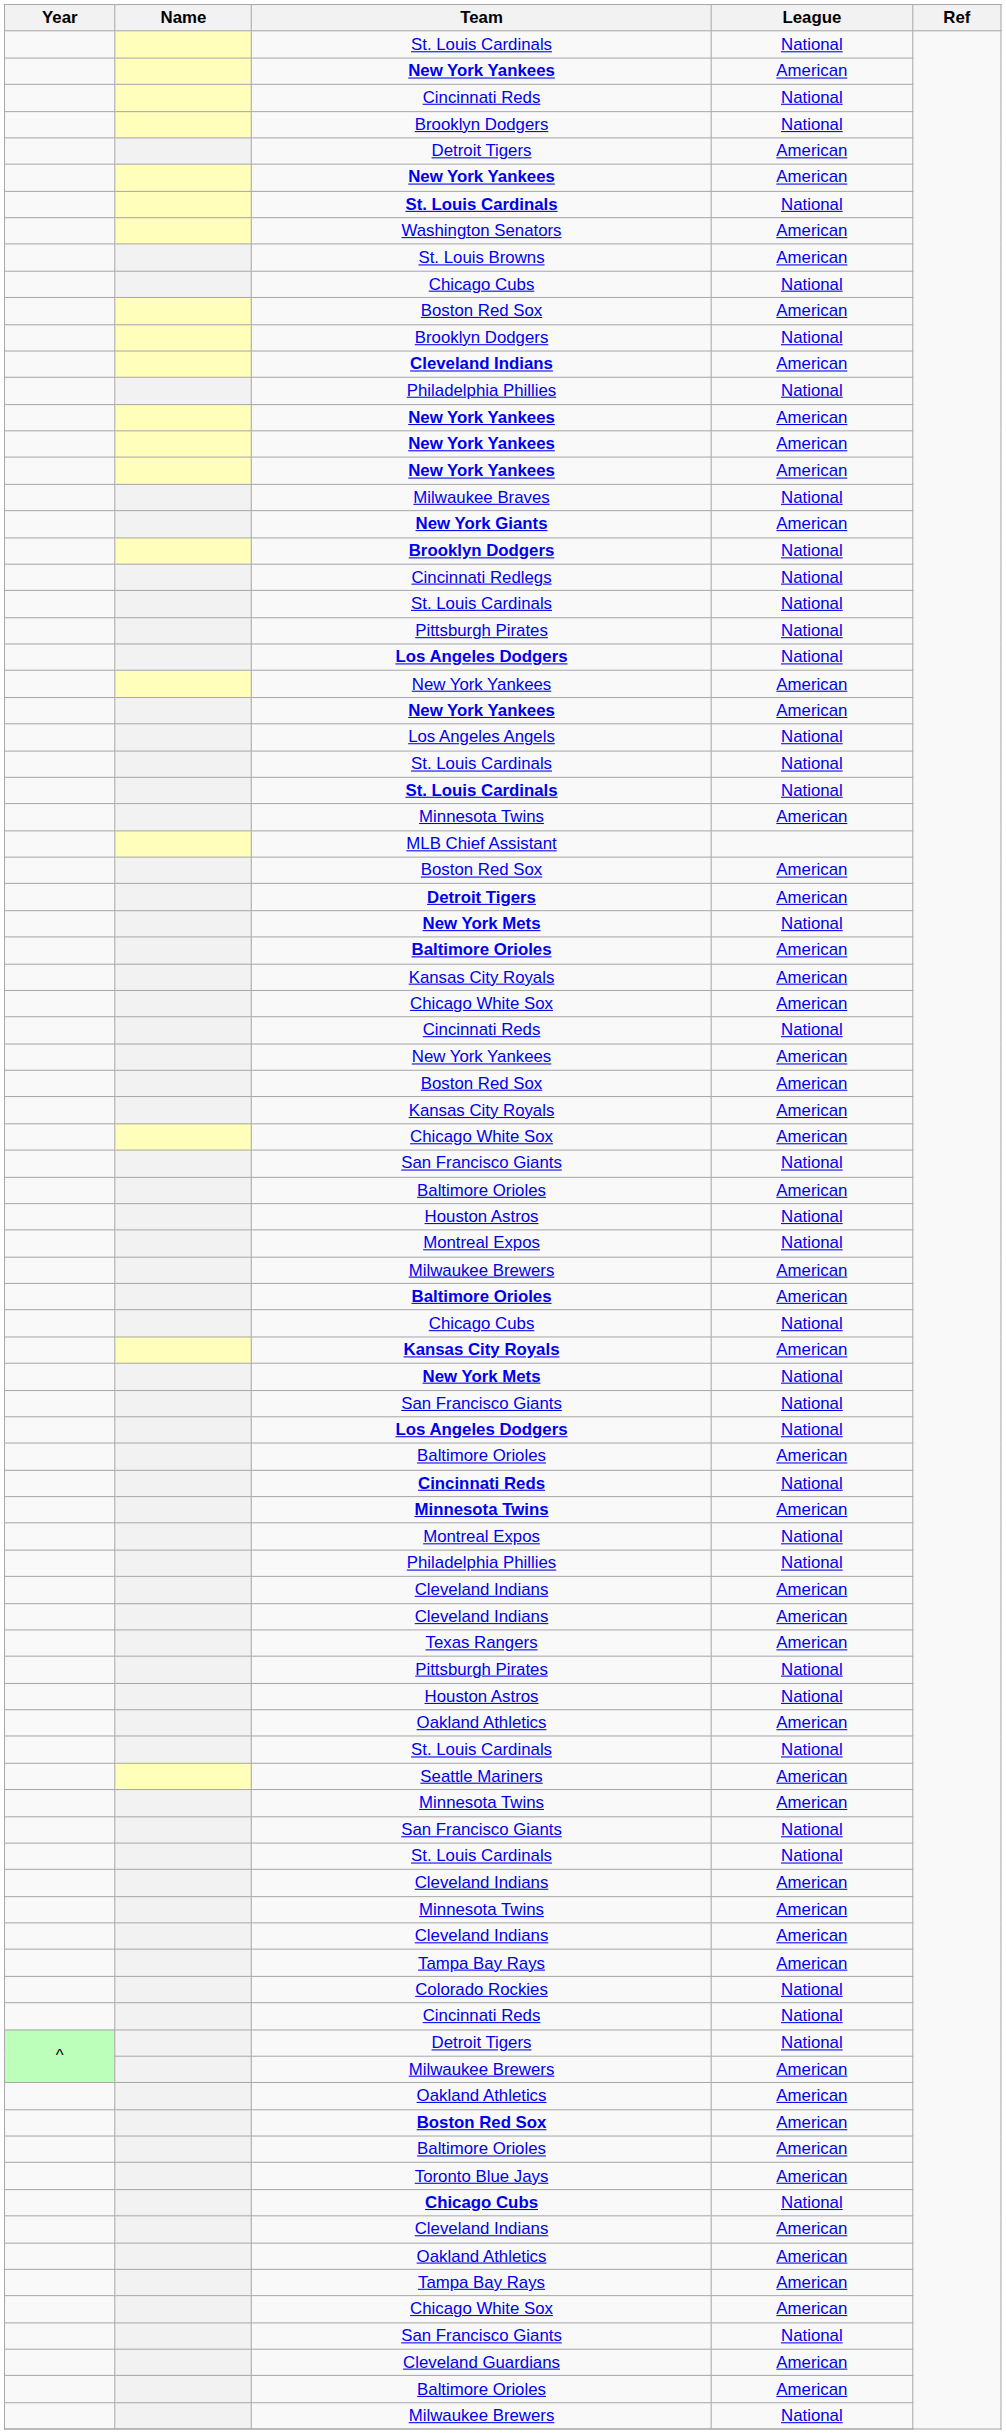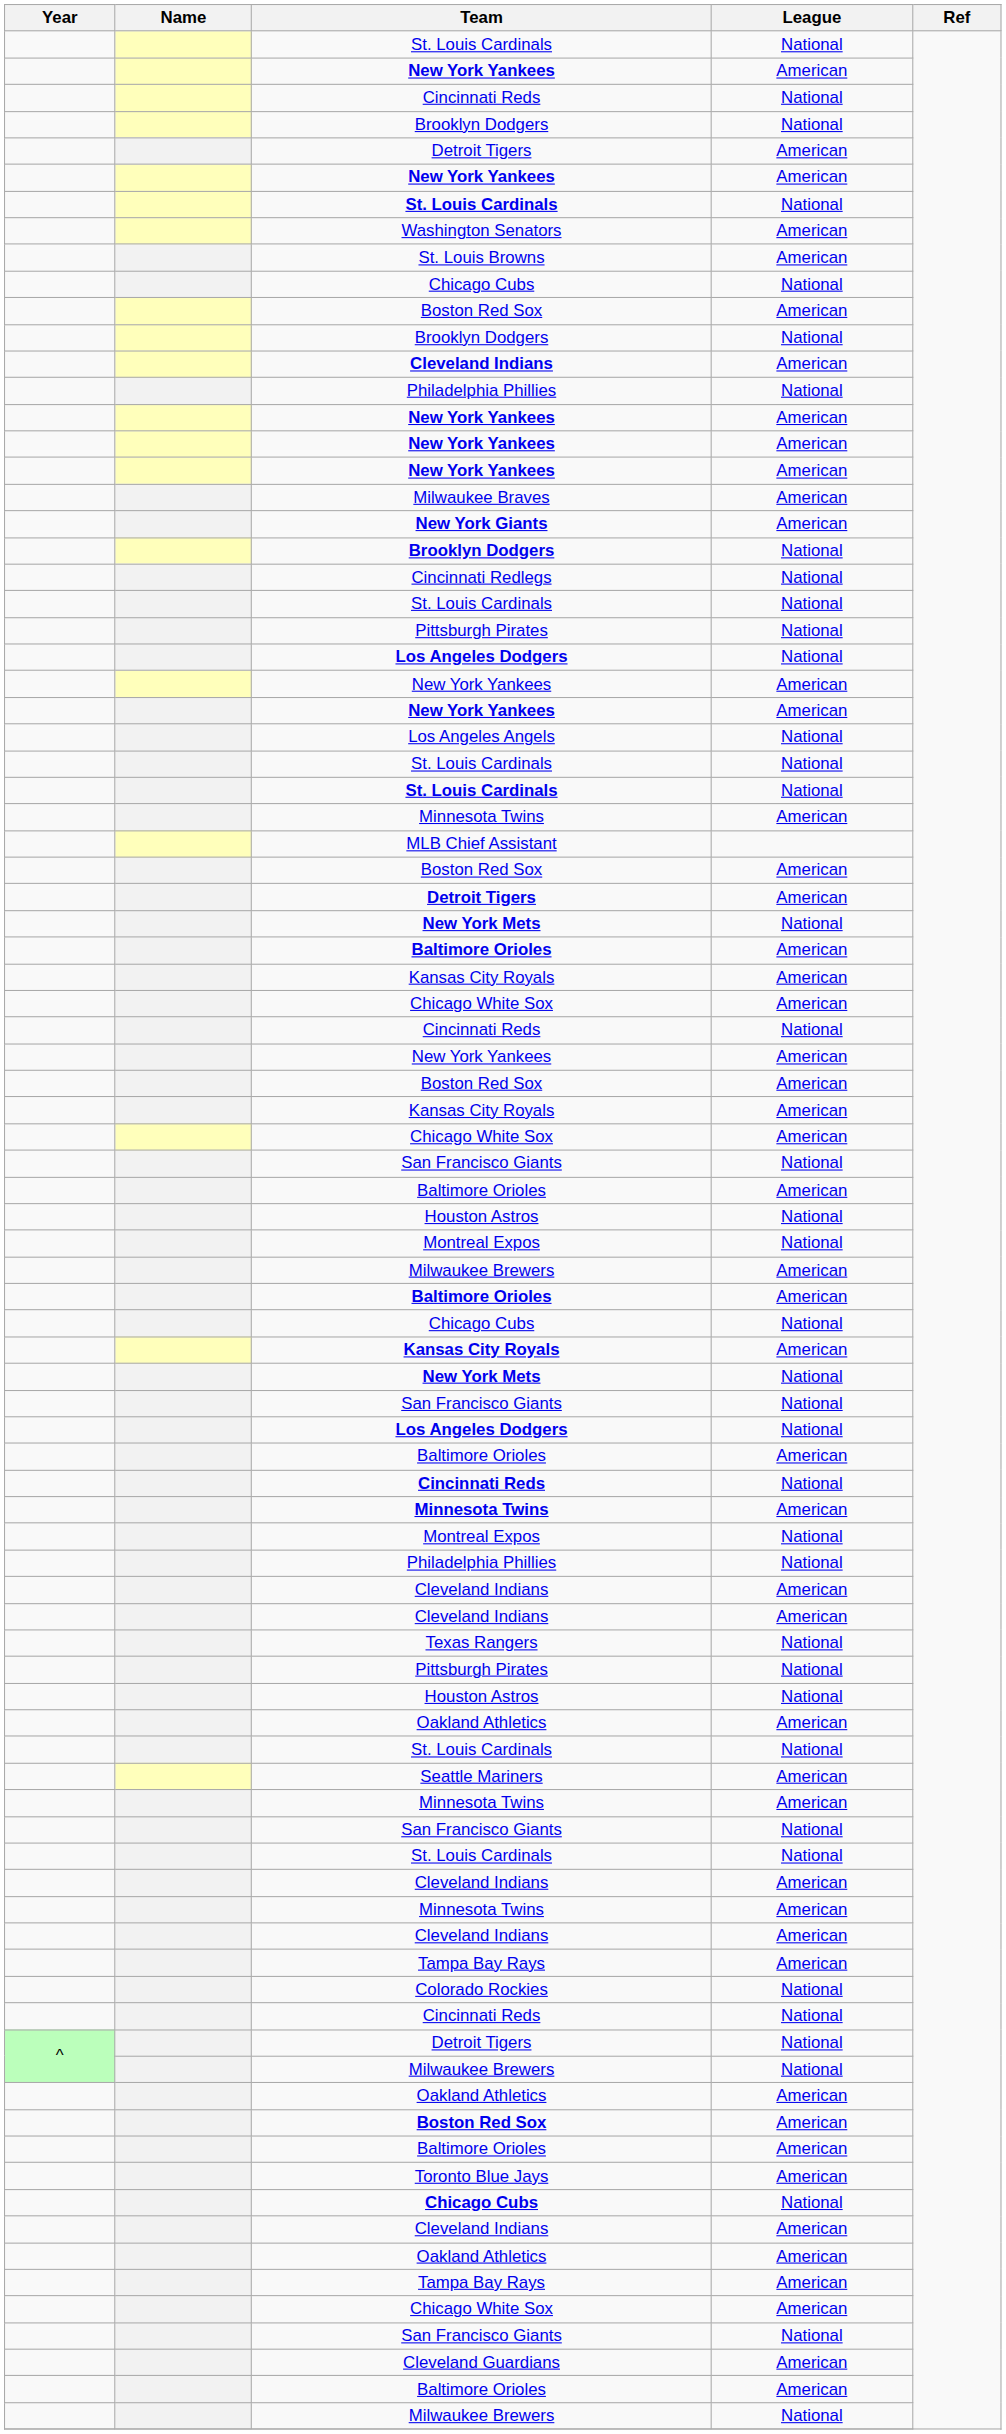 <table class="wikitable sortable plainrowheaders" style="text-align:center" width="60%">
 <tr>
 <th scope="col">Year</th>
 <th scope="col">Name</th>
 <th scope="col">Team</th>
 <th scope="col">League</th>
 <th class="unsortable">Ref</th>
 </tr>
 <tr>
 <td></td>
 <th scope="row" style="text-align:center; background:#ffb;"> </th>
 <td><a href='#'>St. Louis Cardinals</a></td>
 <td><a href='#'>National</a></td>
 </tr>
 <tr>
 <td></td>
 <th scope="row" style="text-align:center; background:#ffb"> </th>
 <td><strong><a href='#'>New York Yankees</a></strong></td>
 <td><a href='#'>American</a></td>
 </tr>
 <tr>
 <td></td>
 <th scope="row" style="text-align:center; background:#ffb"></th>
 <td><a href='#'>Cincinnati Reds</a></td>
 <td><a href='#'>National</a></td>
 </tr>
 <tr>
 <td></td>
 <th scope="row" style="text-align:center; background:#ffb"></th>
 <td><a href='#'>Brooklyn Dodgers</a></td>
 <td><a href='#'>National</a></td>
 </tr>
 <tr>
 <td></td>
 <th scope="row" style="text-align:center"></th>
 <td><a href='#'>Detroit Tigers</a></td>
 <td><a href='#'>American</a></td>
 </tr>
 <tr>
 <td></td>
 <th scope="row" style="text-align:center; background:#ffb"> </th>
 <td><strong><a href='#'>New York Yankees</a></strong></td>
 <td><a href='#'>American</a></td>
 </tr>
 <tr>
 <td></td>
 <th scope="row" style="text-align:center; background:#ffb"> </th>
 <td><strong><a href='#'>St. Louis Cardinals</a></strong></td>
 <td><a href='#'>National</a></td>
 </tr>
 <tr>
 <td></td>
 <th scope="row" style="text-align:center; background:#ffb"></th>
 <td><a href='#'>Washington Senators</a></td>
 <td><a href='#'>American</a></td>
 </tr>
 <tr>
 <td></td>
 <th scope="row" style="text-align:center"></th>
 <td><a href='#'>St. Louis Browns</a></td>
 <td><a href='#'>American</a></td>
 </tr>
 <tr>
 <td></td>
 <th scope="row" style="text-align:center"></th>
 <td><a href='#'>Chicago Cubs</a></td>
 <td><a href='#'>National</a></td>
 </tr>
 <tr>
 <td></td>
 <th scope="row" style="text-align:center; background:#ffb"></th>
 <td><a href='#'>Boston Red Sox</a></td>
 <td><a href='#'>American</a></td>
 </tr>
 <tr>
 <td></td>
 <th scope="row" style="text-align:center; background:#ffb"> </th>
 <td><a href='#'>Brooklyn Dodgers</a></td>
 <td><a href='#'>National</a></td>
 </tr>
 <tr>
 <td></td>
 <th scope="row" style="text-align:center; background:#ffb"> </th>
 <td><strong><a href='#'>Cleveland Indians</a></strong></td>
 <td><a href='#'>American</a></td>
 </tr>
 <tr>
 <td></td>
 <th scope="row" style="text-align:center"></th>
 <td><a href='#'>Philadelphia Phillies</a></td>
 <td><a href='#'>National</a></td>
 </tr>
 <tr>
 <td></td>
 <th scope="row" style="text-align:center; background:#ffb"> </th>
 <td><strong><a href='#'>New York Yankees</a></strong></td>
 <td><a href='#'>American</a></td>
 </tr>
 <tr>
 <td></td>
 <th scope="row" style="text-align:center; background:#ffb"> </th>
 <td><strong><a href='#'>New York Yankees</a></strong></td>
 <td><a href='#'>American</a></td>
 </tr>
 <tr>
 <td></td>
 <th scope="row" style="text-align:center; background:#ffb"> </th>
 <td><strong><a href='#'>New York Yankees</a></strong></td>
 <td><a href='#'>American</a></td>
 </tr>
 <tr>
 <td></td>
 <th scope="row" style="text-align:center"></th>
 <td><a href='#'>Milwaukee Braves</a></td>
-<td><a href='#'>National</a></td>
+<td><a href='#'>American</a></td>
 </tr>
 <tr>
 <td></td>
 <th scope="row" style="text-align:center"></th>
 <td><strong><a href='#'>New York Giants</a></strong></td>
 <td><a href='#'>American</a></td>
 </tr>
 <tr>
 <td></td>
 <th scope="row" style="text-align:center; background:#ffb"></th>
 <td><strong><a href='#'>Brooklyn Dodgers</a></strong></td>
 <td><a href='#'>National</a></td>
 </tr>
 <tr>
 <td></td>
 <th scope="row" style="text-align:center"> </th>
 <td><a href='#'>Cincinnati Redlegs</a></td>
 <td><a href='#'>National</a></td>
 </tr>
 <tr>
 <td></td>
 <th scope="row" style="text-align:center"></th>
 <td><a href='#'>St. Louis Cardinals</a></td>
 <td><a href='#'>National</a></td>
 </tr>
 <tr>
 <td></td>
 <th scope="row" style="text-align:center"></th>
 <td><a href='#'>Pittsburgh Pirates</a></td>
 <td><a href='#'>National</a></td>
 </tr>
 <tr>
 <td></td>
 <th scope="row" style="text-align:center"></th>
 <td><strong><a href='#'>Los Angeles Dodgers</a></strong></td>
 <td><a href='#'>National</a></td>
 </tr>
 <tr>
 <td></td>
 <th scope="row" style="text-align:center; background:#ffb"> </th>
 <td><a href='#'>New York Yankees</a></td>
 <td><a href='#'>American</a></td>
 </tr>
 <tr>
 <td></td>
 <th scope="row" style="text-align:center"></th>
 <td><strong><a href='#'>New York Yankees</a></strong></td>
 <td><a href='#'>American</a></td>
 </tr>
 <tr>
 <td></td>
 <th scope="row" style="text-align:center"></th>
 <td><a href='#'>Los Angeles Angels</a></td>
 <td><a href='#'>National</a></td>
 </tr>
 <tr>
 <td></td>
 <th scope="row" style="text-align:center"> </th>
 <td><a href='#'>St. Louis Cardinals</a></td>
 <td><a href='#'>National</a></td>
 </tr>
 <tr>
 <td></td>
 <th scope="row" style="text-align:center"> </th>
 <td><strong><a href='#'>St. Louis Cardinals</a></strong></td>
 <td><a href='#'>National</a></td>
 </tr>
 <tr>
 <td></td>
 <th scope="row" style="text-align:center"></th>
 <td><a href='#'>Minnesota Twins</a></td>
 <td><a href='#'>American</a></td>
 </tr>
 <tr>
 <td></td>
 <th scope="row" style="text-align:center; background:#ffb"></th>
 <td><a href='#'>MLB Chief Assistant</a></td>
 <td></td>
 </tr>
 <tr>
 <td></td>
 <th scope="row" style="text-align:center"> </th>
 <td><a href='#'>Boston Red Sox</a></td>
 <td><a href='#'>American</a></td>
 </tr>
 <tr>
 <td></td>
 <th scope="row" style="text-align:center"></th>
 <td><strong><a href='#'>Detroit Tigers</a></strong></td>
 <td><a href='#'>American</a></td>
 </tr>
 <tr>
 <td></td>
 <th scope="row" style="text-align:center"></th>
 <td><strong><a href='#'>New York Mets</a></strong></td>
 <td><a href='#'>National</a></td>
 </tr>
 <tr>
 <td></td>
 <th scope="row" style="text-align:center"> </th>
 <td><strong><a href='#'>Baltimore Orioles</a></strong></td>
 <td><a href='#'>American</a></td>
 </tr>
 <tr>
 <td></td>
 <th scope="row" style="text-align:center"></th>
 <td><a href='#'>Kansas City Royals</a></td>
 <td><a href='#'>American</a></td>
 </tr>
 <tr>
 <td></td>
 <th scope="row" style="text-align:center"> </th>
 <td><a href='#'>Chicago White Sox</a></td>
 <td><a href='#'>American</a></td>
 </tr>
 <tr>
 <td></td>
 <th scope="row" style="text-align:center"></th>
 <td><a href='#'>Cincinnati Reds</a></td>
 <td><a href='#'>National</a></td>
 </tr>
 <tr>
 <td></td>
 <th scope="row" style="text-align:center"> </th>
 <td><a href='#'>New York Yankees</a></td>
 <td><a href='#'>American</a></td>
 </tr>
 <tr>
 <td></td>
 <th scope="row" style="text-align:center"> </th>
 <td><a href='#'>Boston Red Sox</a></td>
 <td><a href='#'>American</a></td>
 </tr>
 <tr>
 <td></td>
 <th scope="row" style="text-align:center"></th>
 <td><a href='#'>Kansas City Royals</a></td>
 <td><a href='#'>American</a></td>
 </tr>
 <tr>
 <td></td>
 <th scope="row" style="text-align:center; background:#ffb"> </th>
 <td><a href='#'>Chicago White Sox</a></td>
 <td><a href='#'>American</a></td>
 </tr>
 <tr>
 <td></td>
 <th scope="row" style="text-align:center"></th>
 <td><a href='#'>San Francisco Giants</a></td>
 <td><a href='#'>National</a></td>
 </tr>
 <tr>
 <td></td>
 <th scope="row" style="text-align:center"> </th>
 <td><a href='#'>Baltimore Orioles</a></td>
 <td><a href='#'>American</a></td>
 </tr>
 <tr>
 <td></td>
 <th scope="row" style="text-align:center"></th>
 <td><a href='#'>Houston Astros</a></td>
 <td><a href='#'>National</a></td>
 </tr>
 <tr>
 <td></td>
 <th scope="row" style="text-align:center"></th>
 <td><a href='#'>Montreal Expos</a></td>
 <td><a href='#'>National</a></td>
 </tr>
 <tr>
 <td></td>
 <th scope="row" style="text-align:center"> </th>
 <td><a href='#'>Milwaukee Brewers</a></td>
 <td><a href='#'>American</a></td>
 </tr>
 <tr>
 <td></td>
 <th scope="row" style="text-align:center"> </th>
 <td><strong><a href='#'>Baltimore Orioles</a></strong></td>
 <td><a href='#'>American</a></td>
 </tr>
 <tr>
 <td></td>
 <th scope="row" style="text-align:center"></th>
 <td><a href='#'>Chicago Cubs</a></td>
 <td><a href='#'>National</a></td>
 </tr>
 <tr>
 <td></td>
 <th scope="row" style="text-align:center; background:#ffb"></th>
 <td><strong><a href='#'>Kansas City Royals</a></strong></td>
 <td><a href='#'>American</a></td>
 </tr>
 <tr>
 <td></td>
 <th scope="row" style="text-align:center"></th>
 <td><strong><a href='#'>New York Mets</a></strong></td>
 <td><a href='#'>National</a></td>
 </tr>
 <tr>
 <td></td>
 <th scope="row" style="text-align:center"></th>
 <td><a href='#'>San Francisco Giants</a></td>
 <td><a href='#'>National</a></td>
 </tr>
 <tr>
 <td></td>
 <th scope="row" style="text-align:center"></th>
 <td><strong><a href='#'>Los Angeles Dodgers</a></strong></td>
 <td><a href='#'>National</a></td>
 </tr>
 <tr>
 <td></td>
 <th scope="row" style="text-align:center"> </th>
 <td><a href='#'>Baltimore Orioles</a></td>
 <td><a href='#'>American</a></td>
 </tr>
 <tr>
 <td></td>
 <th scope="row" style="text-align:center"></th>
 <td><strong><a href='#'>Cincinnati Reds</a></strong></td>
 <td><a href='#'>National</a></td>
 </tr>
 <tr>
 <td></td>
 <th scope="row" style="text-align:center"></th>
 <td><strong><a href='#'>Minnesota Twins</a></strong></td>
 <td><a href='#'>American</a></td>
 </tr>
 <tr>
 <td></td>
 <th scope="row" style="text-align:center"> </th>
 <td><a href='#'>Montreal Expos</a></td>
 <td><a href='#'>National</a></td>
 </tr>
 <tr>
 <td></td>
 <th scope="row" style="text-align:center"></th>
 <td><a href='#'>Philadelphia Phillies</a></td>
 <td><a href='#'>National</a></td>
 </tr>
 <tr>
 <td></td>
 <th scope="row" style="text-align:center"> </th>
 <td><a href='#'>Cleveland Indians</a></td>
 <td><a href='#'>American</a></td>
 </tr>
 <tr>
 <td></td>
 <th scope="row" style="text-align:center"> </th>
 <td><a href='#'>Cleveland Indians</a></td>
 <td><a href='#'>American</a></td>
 </tr>
 <tr>
 <td></td>
 <th scope="row" style="text-align:center"></th>
 <td><a href='#'>Texas Rangers</a></td>
-<td><a href='#'>American</a></td>
+<td><a href='#'>National</a></td>
 </tr>
 <tr>
 <td></td>
 <th scope="row" style="text-align:center"></th>
 <td><a href='#'>Pittsburgh Pirates</a></td>
 <td><a href='#'>National</a></td>
 </tr>
 <tr>
 <td></td>
 <th scope="row" style="text-align:center"></th>
 <td><a href='#'>Houston Astros</a></td>
 <td><a href='#'>National</a></td>
 </tr>
 <tr>
 <td></td>
 <th scope="row" style="text-align:center"> </th>
 <td><a href='#'>Oakland Athletics</a></td>
 <td><a href='#'>American</a></td>
 </tr>
 <tr>
 <td></td>
 <th scope="row" style="text-align:center"> </th>
 <td><a href='#'>St. Louis Cardinals</a></td>
 <td><a href='#'>National</a></td>
 </tr>
 <tr>
 <td></td>
 <th scope="row" style="text-align:center; background:#ffb"></th>
 <td><a href='#'>Seattle Mariners</a></td>
 <td><a href='#'>American</a></td>
 </tr>
 <tr>
 <td></td>
 <th scope="row" style="text-align:center"> </th>
 <td><a href='#'>Minnesota Twins</a></td>
 <td><a href='#'>American</a></td>
 </tr>
 <tr>
 <td></td>
 <th scope="row" style="text-align:center"></th>
 <td><a href='#'>San Francisco Giants</a></td>
 <td><a href='#'>National</a></td>
 </tr>
 <tr>
 <td></td>
 <th scope="row" style="text-align:center"> </th>
 <td><a href='#'>St. Louis Cardinals</a></td>
 <td><a href='#'>National</a></td>
 </tr>
 <tr>
 <td></td>
 <th scope="row" style="text-align:center"> </th>
 <td><a href='#'>Cleveland Indians</a></td>
 <td><a href='#'>American</a></td>
 </tr>
 <tr>
 <td></td>
 <th scope="row" style="text-align:center"> </th>
 <td><a href='#'>Minnesota Twins</a></td>
 <td><a href='#'>American</a></td>
 </tr>
 <tr>
 <td></td>
 <th scope="row" style="text-align:center"> </th>
 <td><a href='#'>Cleveland Indians</a></td>
 <td><a href='#'>American</a></td>
 </tr>
 <tr>
 <td></td>
 <th scope="row" style="text-align:center"></th>
 <td><a href='#'>Tampa Bay Rays</a></td>
 <td><a href='#'>American</a></td>
 </tr>
 <tr>
 <td></td>
 <th scope="row" style="text-align:center"></th>
 <td><a href='#'>Colorado Rockies</a></td>
 <td><a href='#'>National</a></td>
 </tr>
 <tr>
 <td></td>
 <th scope="row" style="text-align:center"> </th>
 <td><a href='#'>Cincinnati Reds</a></td>
 <td><a href='#'>National</a></td>
 </tr>
 <tr>
 <td rowspan=2 style="text-align:center; background:#bfb;">^</td>
 <th scope="row" style="text-align:center"></th>
 <td><a href='#'>Detroit Tigers</a></td>
 <td><a href='#'>National</a></td>
 </tr>
 <tr>
 <th scope="row" style="text-align:center"> </th>
 <td><a href='#'>Milwaukee Brewers</a></td>
-<td><a href='#'>American</a></td>
+<td><a href='#'>National</a></td>
 </tr>
 <tr>
 <td></td>
 <th scope="row" style="text-align:center"> </th>
 <td><a href='#'>Oakland Athletics</a></td>
 <td><a href='#'>American</a></td>
 </tr>
 <tr>
 <td></td>
 <th scope="row" style="text-align:center"></th>
 <td><strong><a href='#'>Boston Red Sox</a></strong></td>
 <td><a href='#'>American</a></td>
 </tr>
 <tr>
 <td></td>
 <th scope="row" style="text-align:center"> </th>
 <td><a href='#'>Baltimore Orioles</a></td>
 <td><a href='#'>American</a></td>
 </tr>
 <tr>
 <td></td>
 <th scope="row" style="text-align:center"></th>
 <td><a href='#'>Toronto Blue Jays</a></td>
 <td><a href='#'>American</a></td>
 </tr>
 <tr>
 <td></td>
 <th scope="row" style="text-align:center"></th>
 <td><strong><a href='#'>Chicago Cubs</a></strong></td>
 <td><a href='#'>National</a></td>
 </tr>
 <tr>
 <td></td>
 <th scope="row" style="text-align:center"></th>
 <td><a href='#'>Cleveland Indians</a></td>
 <td><a href='#'>American</a></td>
 </tr>
 <tr>
 <td></td>
 <th scope="row" style="text-align:center"> </th>
 <td><a href='#'>Oakland Athletics</a></td>
 <td><a href='#'>American</a></td>
 </tr>
 <tr>
 <td></td>
 <th scope="row" style="text-align:center"></th>
 <td><a href='#'>Tampa Bay Rays</a></td>
 <td><a href='#'>American</a></td>
 </tr>
 <tr>
 <td></td>
 <th scope="row" style="text-align:center"></th>
 <td><a href='#'>Chicago White Sox</a></td>
 <td><a href='#'>American</a></td>
 </tr>
 <tr>
 <td></td>
 <th scope="row" style="text-align:center"></th>
 <td><a href='#'>San Francisco Giants</a></td>
 <td><a href='#'>National</a></td>
 </tr>
 <tr>
 <td></td>
 <th scope="row" style="text-align:center"> </th>
 <td><a href='#'>Cleveland Guardians</a></td>
 <td><a href='#'>American</a></td>
 </tr>
 <tr>
 <td></td>
 <th scope="row" style="text-align:center"></th>
 <td><a href='#'>Baltimore Orioles</a></td>
 <td><a href='#'>American</a></td>
 </tr>
 <tr>
 <td></td>
 <th scope="row" style="text-align:center"></th>
 <td><a href='#'>Milwaukee Brewers</a></td>
 <td><a href='#'>National</a></td>
 </tr>
 <tr>
 </tr>
 </table>
